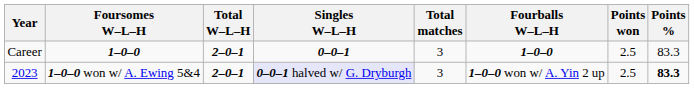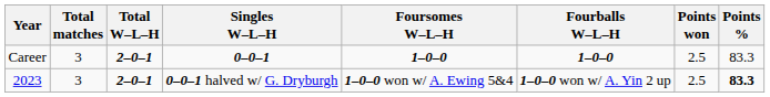 <table class="wikitable" style="text-align:center; font-size: 95%;">
 <tr>
 <th>Year</th>
-<th>Foursomes<br>W–L–H</th>
+<th>Total<br>matches</th>
 <th>Total<br>W–L–H</th>
 <th>Singles<br>W–L–H</th>
-<th>Total<br>matches</th>
+<th>Foursomes<br>W–L–H</th>
 <th>Fourballs<br>W–L–H</th>
 <th>Points<br>won</th>
 <th>Points<br>%</th>
 </tr>
 <tr>
 <td>Career</td>
-<td><strong><em>1–0–0</em></strong></td>
+<td>3</td>
 <td><strong><em>2–0–1</em></strong></td>
 <td><strong><em>0–0–1</em></strong></td>
-<td>3</td>
+<td><strong><em>1–0–0</em></strong></td>
 <td><strong><em>1–0–0</em></strong></td>
 <td>2.5</td>
 <td>83.3</td>
 </tr>
 <tr>
 <td><a href='#'>2023</a></td>
+<td>3</td>
+<td><strong><em>2–0–1</em></strong></td>
+<td><strong><em>0–0–1</em></strong> halved w/ <a href='#'>G. Dryburgh</a></td>
 <td><strong><em>1–0–0</em></strong> won w/ <a href='#'>A. Ewing</a> 5&4</td>
-<td><strong><em>2–0–1</em></strong></td>
-<td style="background: lavender;"><strong><em>0–0–1</em></strong> halved w/ <a href='#'>G. Dryburgh</a></td>
-<td>3</td>
 <td><strong><em>1–0–0</em></strong> won w/ <a href='#'>A. Yin</a> 2 up</td>
 <td>2.5</td>
 <td><strong>83.3</strong></td>
 </tr>
 </table>
